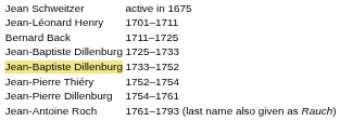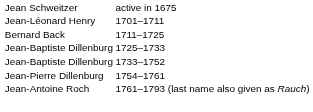 <table>
 <tr>
 <td>Jean Schweitzer</td>
 <td>active in 1675</td>
 </tr>
 <tr>
 <td>Jean-Léonard Henry</td>
 <td>1701–1711</td>
 </tr>
 <tr>
 <td>Bernard Back</td>
 <td>1711–1725</td>
 </tr>
 <tr>
 <td>Jean-Baptiste Dillenburg</td>
 <td>1725–1733</td>
 </tr>
 <tr>
-<td style="background: khaki;">Jean-Baptiste Dillenburg</td>
+<td>Jean-Baptiste Dillenburg</td>
 <td>1733–1752</td>
-</tr>
-<tr>
-<td>Jean-Pierre Thiéry</td>
-<td>1752–1754</td>
 </tr>
 <tr>
 <td>Jean-Pierre Dillenburg</td>
 <td>1754–1761</td>
 </tr>
 <tr>
 <td>Jean-Antoine Roch</td>
 <td>1761–1793 (last name also given as <em>Rauch</em>)</td>
 </tr>
 </table>
